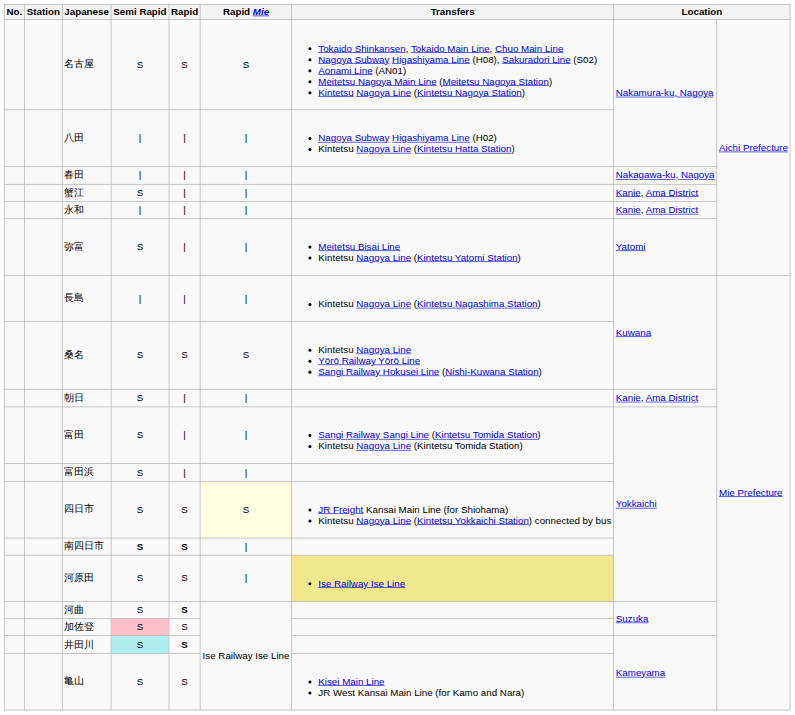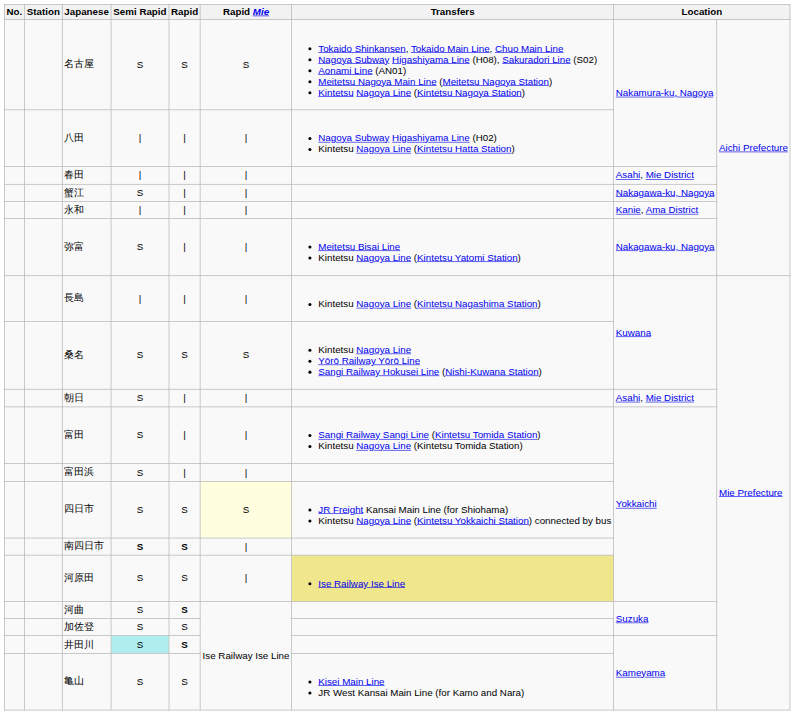 <table class=wikitable>
 <tr>
 <th>No.</th>
 <th>Station</th>
 <th>Japanese</th>
 <th>Semi Rapid</th>
 <th>Rapid</th>
 <th>Rapid <em><a href='#'>Mie</a></em></th>
 <th>Transfers</th>
 <th colspan=2>Location</th>
 </tr>
 <tr>
 <td></td>
 <td></td>
 <td>名古屋</td>
 <td align="center">S</td>
 <td align="center">S</td>
 <td align="center">S</td>
 <td><br><ul><li><a href='#'>Tokaido Shinkansen</a>,  <a href='#'>Tokaido Main Line</a>,  <a href='#'>Chuo Main Line</a></li><li><a href='#'>Nagoya Subway</a> <a href='#'>Higashiyama Line</a> (H08), <a href='#'>Sakuradori Line</a> (S02)</li><li><a href='#'>Aonami Line</a> (AN01)</li><li><a href='#'>Meitetsu Nagoya Main Line</a> (<a href='#'>Meitetsu Nagoya Station</a>)</li><li><a href='#'>Kintetsu</a> <a href='#'>Nagoya Line</a> (<a href='#'>Kintetsu Nagoya Station</a>)</li></ul></td>
 <td rowspan=2><a href='#'>Nakamura-ku, Nagoya</a></td>
 <td rowspan=6><a href='#'>Aichi Prefecture</a></td>
 </tr>
 <tr>
 <td></td>
 <td></td>
 <td>八田</td>
 <td align="center">|</td>
 <td align="center">|</td>
 <td align="center">|</td>
 <td><br><ul><li><a href='#'>Nagoya Subway</a> <a href='#'>Higashiyama Line</a> (H02)</li><li>Kintetsu <a href='#'>Nagoya Line</a> (<a href='#'>Kintetsu Hatta Station</a>)</li></ul></td>
 </tr>
 <tr>
 <td></td>
 <td></td>
 <td>春田</td>
 <td align="center">|</td>
 <td align="center">|</td>
 <td align="center">|</td>
 <td></td>
-<td><a href='#'>Nakagawa-ku, Nagoya</a></td>
+<td><a href='#'>Asahi</a>, <a href='#'>Mie District</a></td>
 </tr>
 <tr>
 <td></td>
 <td></td>
 <td>蟹江</td>
 <td align="center">S</td>
 <td align="center">|</td>
 <td align="center">|</td>
 <td></td>
-<td><a href='#'>Kanie</a>, <a href='#'>Ama District</a></td>
+<td><a href='#'>Nakagawa-ku, Nagoya</a></td>
 </tr>
 <tr>
 <td></td>
 <td></td>
 <td>永和</td>
 <td align="center">|</td>
 <td align="center">|</td>
 <td align="center">|</td>
 <td></td>
 <td><a href='#'>Kanie</a>, <a href='#'>Ama District</a></td>
 </tr>
 <tr>
 <td></td>
 <td></td>
 <td>弥富</td>
 <td align="center">S</td>
 <td align="center">|</td>
 <td align="center">|</td>
 <td><br><ul><li><a href='#'>Meitetsu Bisai Line</a></li><li>Kintetsu <a href='#'>Nagoya Line</a> (<a href='#'>Kintetsu Yatomi Station</a>)</li></ul></td>
-<td><a href='#'>Yatomi</a></td>
+<td><a href='#'>Nakagawa-ku, Nagoya</a></td>
 </tr>
 <tr>
 <td></td>
 <td></td>
 <td>長島</td>
 <td align="center">|</td>
 <td align="center">|</td>
 <td align="center">|</td>
 <td><br><ul><li>Kintetsu <a href='#'>Nagoya Line</a> (<a href='#'>Kintetsu Nagashima Station</a>)</li></ul></td>
 <td rowspan=2><a href='#'>Kuwana</a></td>
 <td rowspan=12><a href='#'>Mie Prefecture</a></td>
 </tr>
 <tr>
 <td></td>
 <td></td>
 <td>桑名</td>
 <td align="center">S</td>
 <td align="center">S</td>
 <td align="center">S</td>
 <td><br><ul><li>Kintetsu <a href='#'>Nagoya Line</a></li><li><a href='#'>Yōrō Railway Yōrō Line</a></li><li><a href='#'>Sangi Railway Hokusei Line</a> (<a href='#'>Nishi-Kuwana Station</a>)</li></ul></td>
 </tr>
 <tr>
 <td></td>
 <td></td>
 <td>朝日</td>
 <td align="center">S</td>
 <td align="center">|</td>
 <td align="center">|</td>
 <td></td>
-<td><a href='#'>Kanie</a>, <a href='#'>Ama District</a></td>
+<td><a href='#'>Asahi</a>, <a href='#'>Mie District</a></td>
 </tr>
 <tr>
 <td></td>
 <td></td>
 <td>富田</td>
 <td align="center">S</td>
 <td align="center">|</td>
 <td align="center">|</td>
 <td><br><ul><li><a href='#'>Sangi Railway Sangi Line</a> (<a href='#'>Kintetsu Tomida Station</a>)</li><li>Kintetsu <a href='#'>Nagoya Line</a> (Kintetsu Tomida Station)</li></ul></td>
 <td rowspan=5><a href='#'>Yokkaichi</a></td>
 </tr>
 <tr>
 <td></td>
 <td></td>
 <td>富田浜</td>
 <td align="center">S</td>
 <td align="center">|</td>
 <td align="center">|</td>
 <td></td>
 </tr>
 <tr>
 <td></td>
 <td></td>
 <td>四日市</td>
 <td align="center">S</td>
 <td align="center">S</td>
 <td align="center" style="background: lightyellow;">S</td>
 <td><br><ul><li><a href='#'>JR Freight</a> Kansai Main Line (for Shiohama)</li><li>Kintetsu <a href='#'>Nagoya Line</a> (<a href='#'>Kintetsu Yokkaichi Station</a>) connected by bus</li></ul></td>
 </tr>
 <tr>
 <td></td>
 <td></td>
 <td>南四日市</td>
 <td align="center"><strong>S</strong></td>
 <td align="center"><strong>S</strong></td>
 <td align="center">|</td>
 <td></td>
 </tr>
 <tr>
 <td></td>
 <td></td>
 <td>河原田</td>
 <td align="center">S</td>
 <td align="center">S</td>
 <td align="center">|</td>
 <td style="background: khaki;"><br><ul><li><a href='#'>Ise Railway Ise Line</a></li></ul></td>
 </tr>
 <tr>
 <td></td>
 <td></td>
 <td>河曲</td>
 <td align="center">S</td>
 <td align="center"><strong>S</strong></td>
 <td align="center" rowspan=4>Ise Railway Ise Line</td>
 <td></td>
 <td rowspan=2><a href='#'>Suzuka</a></td>
 </tr>
 <tr>
 <td></td>
 <td></td>
 <td>加佐登</td>
-<td align="center" style="background: pink;">S</td>
+<td align="center">S</td>
 <td align="center">S</td>
 <td></td>
 </tr>
 <tr>
 <td></td>
 <td></td>
 <td>井田川</td>
 <td align="center" style="background: paleturquoise;">S</td>
 <td align="center"><strong>S</strong></td>
 <td></td>
 <td rowspan=2><a href='#'>Kameyama</a></td>
 </tr>
 <tr>
 <td></td>
 <td></td>
 <td>亀山</td>
 <td align="center">S</td>
 <td align="center">S</td>
 <td><br><ul><li><a href='#'>Kisei Main Line</a></li><li> JR West Kansai Main Line (for Kamo and Nara)</li></ul></td>
 </tr>
 </table>
